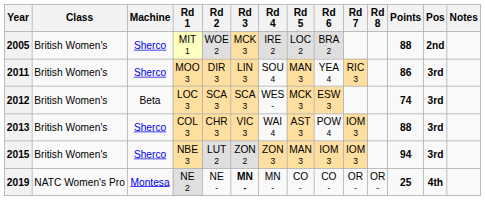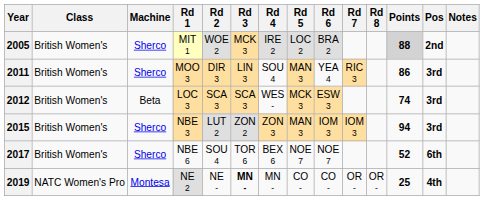 <table class="wikitable" style="font-size: 85%; text-align:center">
 <tr valign="top">
 <th valign="middle">Year</th>
 <th valign="middle">Class</th>
 <th valign="middle">Machine</th>
 <th>Rd<br>1</th>
 <th>Rd<br>2</th>
 <th>Rd<br>3</th>
 <th>Rd<br>4</th>
 <th>Rd<br>5</th>
 <th>Rd<br>6</th>
 <th>Rd<br>7</th>
 <th>Rd<br>8</th>
 <th valign="middle">Points</th>
 <th valign="middle">Pos</th>
 <th valign="middle">Notes</th>
 </tr>
 <tr>
 <th>2005</th>
 <td align="left"> British Women's</td>
 <td><a href='#'>Sherco</a></td>
 <td style="background:#ffffbf;">MIT<br><small>1</small></td>
 <td style="background:#dfdfdf;">WOE<br><small>2</small></td>
 <td style="background:#ffdf9f;">MCK<br><small>3</small></td>
 <td style="background:#dfdfdf;">IRE<br><small>2</small></td>
 <td style="background:#dfdfdf;">LOC<br><small>2</small></td>
 <td style="background:#dfdfdf;">BRA<br><small>2</small></td>
 <td></td>
 <td></td>
-<td><strong>88</strong></td>
+<td style="background: lightgrey;"><strong>88</strong></td>
 <td><strong> 2nd</strong></td>
 <td></td>
 </tr>
 <tr>
 <th>2011</th>
 <td align="left"> British Women's</td>
 <td><a href='#'>Sherco</a></td>
 <td style="background:#ffdf9f;">MOO<br><small>3</small></td>
 <td style="background:#ffdf9f;">DIR<br><small>3</small></td>
 <td style="background:#ffdf9f;">LIN<br><small>3</small></td>
 <td>SOU<br><small>4</small></td>
 <td style="background:#ffdf9f;">MAN<br><small>3</small></td>
 <td>YEA<br><small>4</small></td>
 <td style="background:#ffdf9f;">RIC<br><small>3</small></td>
 <td></td>
 <td><strong>86</strong></td>
 <td><strong>3rd</strong></td>
 <td></td>
 </tr>
 <tr>
 <th>2012</th>
 <td align="left"> British Women's</td>
 <td>Beta</td>
 <td style="background:#ffdf9f;">LOC<br><small>3</small></td>
 <td style="background:#ffdf9f;">SCA<br><small>3</small></td>
 <td style="background:#ffdf9f;">SCA<br><small>3</small></td>
 <td>WES<br><small>-</small></td>
 <td style="background:#ffdf9f;">MCK<br><small>3</small></td>
 <td style="background:#ffdf9f;">ESW<br><small>3</small></td>
 <td></td>
 <td></td>
 <td><strong>74</strong></td>
 <td><strong>3rd</strong></td>
 <td></td>
 </tr>
 <tr>
-<th>2013</th>
-<td align="left"> British Women's</td>
-<td><a href='#'>Sherco</a></td>
-<td style="background:#ffdf9f;">COL<br><small>3</small></td>
-<td style="background:#ffdf9f;">CHR<br><small>3</small></td>
-<td style="background:#ffdf9f;">VIC<br><small>3</small></td>
-<td>WAI<br><small>4</small></td>
-<td style="background:#ffdf9f;">AST<br><small>3</small></td>
-<td>POW<br><small>4</small></td>
-<td style="background:#ffdf9f;">IOM<br><small>3</small></td>
-<td></td>
-<td><strong>88</strong></td>
-<td><strong>3rd</strong></td>
-<td></td>
-</tr>
-<tr>
 <th>2015</th>
 <td align="left"> British Women's</td>
 <td><a href='#'>Sherco</a></td>
 <td style="background:#ffdf9f;">NBE<br><small>3</small></td>
 <td style="background:#dfdfdf;">LUT<br><small>2</small></td>
 <td style="background:#dfdfdf;">ZON<br><small>2</small></td>
 <td style="background:#ffdf9f;">ZON<br><small>3</small></td>
 <td style="background:#ffdf9f;">MAN<br><small>3</small></td>
 <td style="background:#ffdf9f;">IOM<br><small>3</small></td>
 <td style="background:#ffdf9f;">IOM<br><small>3</small></td>
 <td></td>
 <td><strong>94</strong></td>
 <td><strong>3rd</strong></td>
+<td></td>
+</tr>
+<tr>
+<th>2017</th>
+<td align="left"> British Women's</td>
+<td><a href='#'>Sherco</a></td>
+<td>NBE<br><small>6</small></td>
+<td>SOU<br><small>4</small></td>
+<td>TOR<br><small>6</small></td>
+<td>BEX<br><small>6</small></td>
+<td>NOE<br><small>7</small></td>
+<td>NOE<br><small>7</small></td>
+<td></td>
+<td></td>
+<td><strong>52</strong></td>
+<td><strong>6th</strong></td>
 <td></td>
 </tr>
 <tr>
 <th>2019</th>
 <td align="left"> NATC Women's Pro</td>
 <td><a href='#'>Montesa</a></td>
 <td style="background:#dfdfdf;">NE<br><small>2</small></td>
 <td>NE<br><small>-</small></td>
 <td><strong>MN<br><small>-</small></strong></td>
 <td>MN<br><small>-</small></td>
 <td>CO<br><small>-</small></td>
 <td>CO<br><small>-</small></td>
 <td>OR<br><small>-</small></td>
 <td>OR<br><small>-</small></td>
 <td><strong>25</strong></td>
 <td><strong>4th</strong></td>
 <td></td>
 </tr>
 </table>
